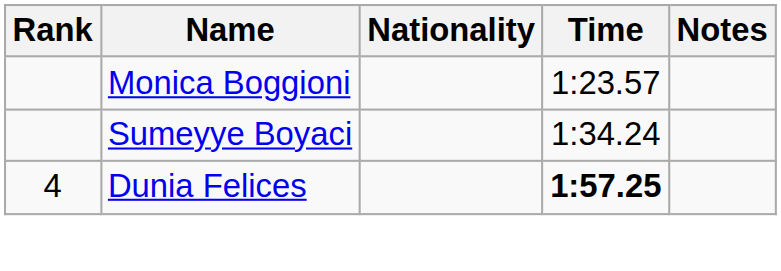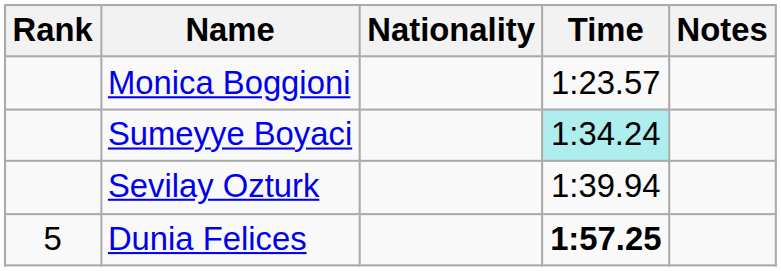 <table class="wikitable sortable" style="text-align:center">
 <tr>
 <th>Rank</th>
 <th>Name</th>
 <th>Nationality</th>
 <th>Time</th>
 <th>Notes</th>
 </tr>
 <tr>
 <td></td>
 <td align=left><a href='#'>Monica Boggioni</a></td>
 <td align=left></td>
 <td>1:23.57</td>
 <td></td>
 </tr>
 <tr>
 <td></td>
 <td align=left><a href='#'>Sumeyye Boyaci</a></td>
 <td align=left></td>
-<td>1:34.24</td>
+<td style="background: paleturquoise;">1:34.24</td>
 <td></td>
 </tr>
 <tr>
-<td>4</td>
+<td></td>
+<td align=left><a href='#'>Sevilay Ozturk</a></td>
+<td align=left></td>
+<td>1:39.94</td>
+<td></td>
+</tr>
+<tr>
+<td>5</td>
 <td align=left><a href='#'>Dunia Felices</a></td>
 <td align=left></td>
 <td><strong>1:57.25</strong></td>
 <td></td>
 </tr>
 </table>
